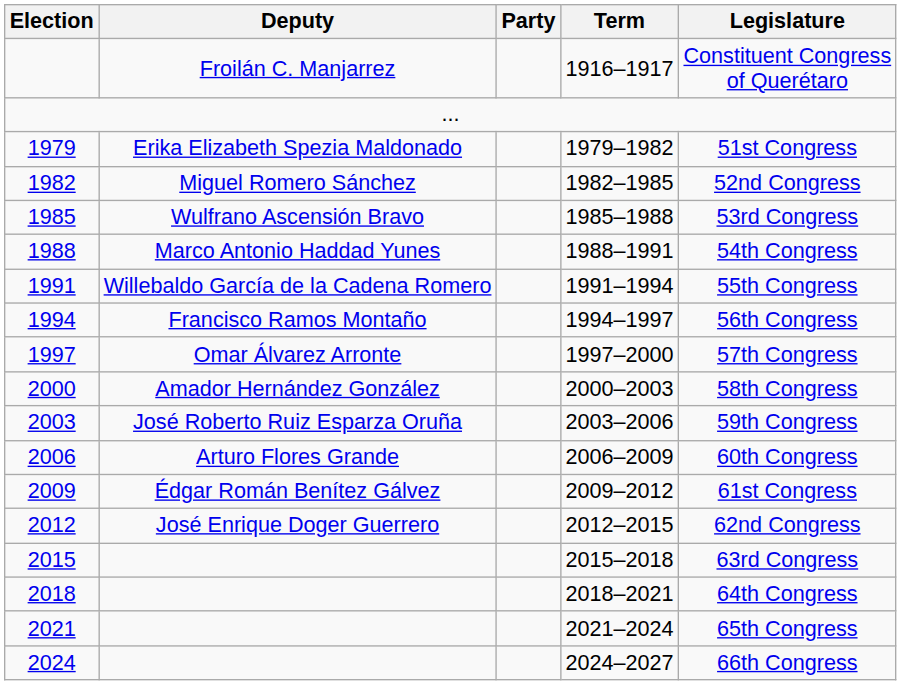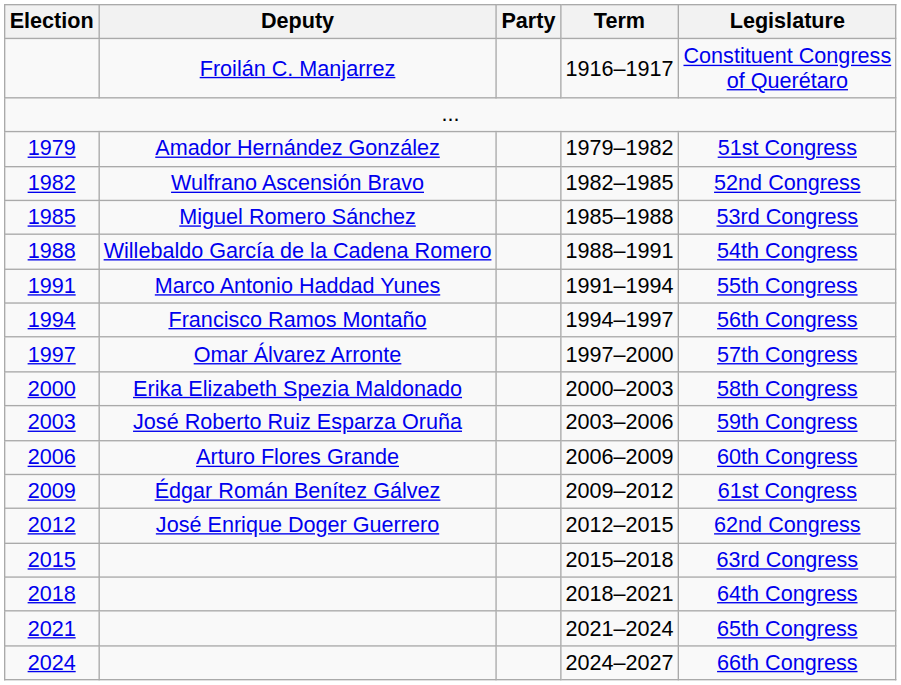 <table class="wikitable sortable" style="text-align: center">
 <tr>
 <th>Election</th>
 <th class="unsortable">Deputy</th>
 <th class="unsortable">Party</th>
 <th class="unsortable">Term</th>
 <th class="unsortable">Legislature</th>
 </tr>
 <tr>
 <td></td>
 <td><a href='#'>Froilán C. Manjarrez</a></td>
 <td></td>
 <td>1916–1917</td>
 <td><a href='#'>Constituent Congress<br>of Querétaro</a></td>
 </tr>
 <tr>
 <td colspan=6> ...</td>
 </tr>
 <tr>
 <td><a href='#'>1979</a></td>
-<td><a href='#'>Erika Elizabeth Spezia Maldonado</a></td>
+<td><a href='#'>Amador Hernández González</a></td>
 <td></td>
 <td>1979–1982</td>
 <td><a href='#'>51st Congress</a></td>
 </tr>
 <tr>
 <td><a href='#'>1982</a></td>
-<td><a href='#'>Miguel Romero Sánchez</a></td>
+<td><a href='#'>Wulfrano Ascensión Bravo</a></td>
 <td></td>
 <td>1982–1985</td>
 <td><a href='#'>52nd Congress</a></td>
 </tr>
 <tr>
 <td><a href='#'>1985</a></td>
-<td><a href='#'>Wulfrano Ascensión Bravo</a></td>
+<td><a href='#'>Miguel Romero Sánchez</a></td>
 <td></td>
 <td>1985–1988</td>
 <td><a href='#'>53rd Congress</a></td>
 </tr>
 <tr>
 <td><a href='#'>1988</a></td>
-<td><a href='#'>Marco Antonio Haddad Yunes</a></td>
+<td><a href='#'>Willebaldo García de la Cadena Romero</a></td>
 <td></td>
 <td>1988–1991</td>
 <td><a href='#'>54th Congress</a></td>
 </tr>
 <tr>
 <td><a href='#'>1991</a></td>
-<td><a href='#'>Willebaldo García de la Cadena Romero</a></td>
+<td><a href='#'>Marco Antonio Haddad Yunes</a></td>
 <td></td>
 <td>1991–1994</td>
 <td><a href='#'>55th Congress</a></td>
 </tr>
 <tr>
 <td><a href='#'>1994</a></td>
 <td><a href='#'>Francisco Ramos Montaño</a></td>
 <td></td>
 <td>1994–1997</td>
 <td><a href='#'>56th Congress</a></td>
 </tr>
 <tr>
 <td><a href='#'>1997</a></td>
 <td><a href='#'>Omar Álvarez Arronte</a></td>
 <td></td>
 <td>1997–2000</td>
 <td><a href='#'>57th Congress</a></td>
 </tr>
 <tr>
 <td><a href='#'>2000</a></td>
-<td><a href='#'>Amador Hernández González</a></td>
+<td><a href='#'>Erika Elizabeth Spezia Maldonado</a></td>
 <td></td>
 <td>2000–2003</td>
 <td><a href='#'>58th Congress</a></td>
 </tr>
 <tr>
 <td><a href='#'>2003</a></td>
 <td><a href='#'>José Roberto Ruiz Esparza Oruña</a></td>
 <td> </td>
 <td>2003–2006</td>
 <td><a href='#'>59th Congress</a></td>
 </tr>
 <tr>
 <td><a href='#'>2006</a></td>
 <td><a href='#'>Arturo Flores Grande</a></td>
 <td></td>
 <td>2006–2009</td>
 <td><a href='#'>60th Congress</a></td>
 </tr>
 <tr>
 <td><a href='#'>2009</a></td>
 <td><a href='#'>Édgar Román Benítez Gálvez</a></td>
 <td></td>
 <td>2009–2012</td>
 <td><a href='#'>61st Congress</a></td>
 </tr>
 <tr>
 <td><a href='#'>2012</a></td>
 <td><a href='#'>José Enrique Doger Guerrero</a></td>
 <td></td>
 <td>2012–2015</td>
 <td><a href='#'>62nd Congress</a></td>
 </tr>
 <tr>
 <td><a href='#'>2015</a></td>
 <td></td>
 <td></td>
 <td>2015–2018</td>
 <td><a href='#'>63rd Congress</a></td>
 </tr>
 <tr>
 <td><a href='#'>2018</a></td>
 <td></td>
 <td></td>
 <td>2018–2021</td>
 <td><a href='#'>64th Congress</a></td>
 </tr>
 <tr>
 <td><a href='#'>2021</a></td>
 <td></td>
 <td></td>
 <td>2021–2024</td>
 <td><a href='#'>65th Congress</a></td>
 </tr>
 <tr>
 <td><a href='#'>2024</a></td>
 <td></td>
 <td></td>
 <td>2024–2027</td>
 <td><a href='#'>66th Congress</a></td>
 </tr>
 </table>
